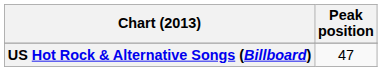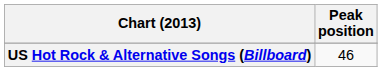 <table class="wikitable plainrowheaders sortable" style="text-align:center">
 <tr>
 <th scope="col">Chart (2013)</th>
 <th scope="col">Peak<br>position</th>
 </tr>
 <tr>
 </tr>
 <tr>
 <th scope="row">US <a href='#'>Hot Rock & Alternative Songs</a> (<a href='#'><em>Billboard</em></a>)</th>
-<td>47</td>
+<td>46</td>
 </tr>
 </table>
